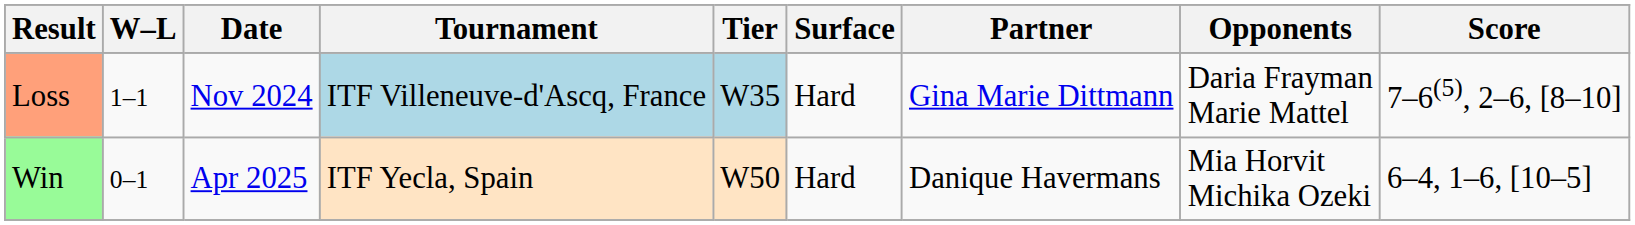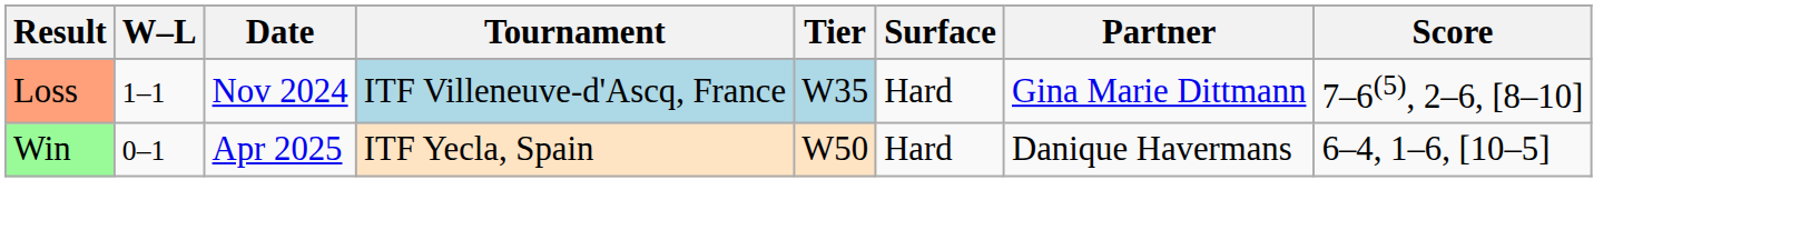 <table class="sortable wikitable">
 <tr>
 <th>Result</th>
 <th class="unsortable">W–L</th>
 <th>Date</th>
 <th>Tournament</th>
 <th>Tier</th>
 <th>Surface</th>
 <th>Partner</th>
-<th>Opponents</th>
 <th class="unsortable">Score</th>
 </tr>
 <tr>
 <td style="background:#ffa07a;">Loss</td>
 <td><small>1–1</small></td>
 <td><a href='#'>Nov 2024</a></td>
 <td style="background:lightblue;">ITF Villeneuve-d'Ascq, France</td>
 <td style="background:lightblue;">W35</td>
 <td>Hard</td>
 <td> <a href='#'>Gina Marie Dittmann</a></td>
-<td> Daria Frayman <br>  Marie Mattel</td>
 <td>7–6<sup>(5)</sup>, 2–6, [8–10]</td>
 </tr>
 <tr>
 <td style="background:#98FB98;">Win</td>
 <td><small>0–1</small></td>
 <td><a href='#'>Apr 2025</a></td>
 <td style="background:#ffe4c4;">ITF Yecla, Spain</td>
 <td style="background:#ffe4c4;">W50</td>
 <td>Hard</td>
 <td> Danique Havermans</td>
-<td> Mia Horvit <br> Michika Ozeki</td>
 <td>6–4, 1–6, [10–5]</td>
 </tr>
 </table>
